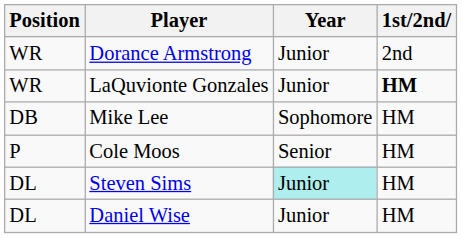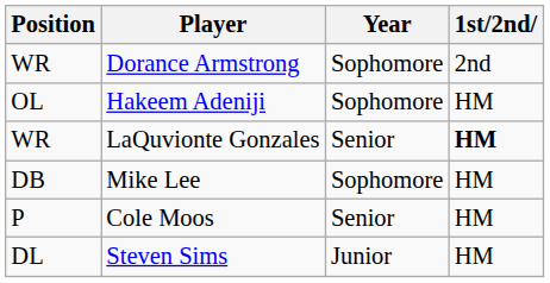 <table class="wikitable">
 <tr>
 <th>Position</th>
 <th>Player</th>
 <th>Year</th>
 <th>1st/2nd/</th>
 </tr>
 <tr>
 <td>WR</td>
 <td><a href='#'>Dorance Armstrong</a></td>
-<td>Junior</td>
+<td>Sophomore</td>
 <td>2nd</td>
+</tr>
+<tr>
+<td>OL</td>
+<td><a href='#'>Hakeem Adeniji</a></td>
+<td>Sophomore</td>
+<td>HM</td>
 </tr>
 <tr>
 <td>WR</td>
 <td>LaQuvionte Gonzales</td>
-<td>Junior</td>
+<td>Senior</td>
 <td><strong>HM</strong></td>
 </tr>
 <tr>
 <td>DB</td>
 <td>Mike Lee</td>
 <td>Sophomore</td>
 <td>HM</td>
 </tr>
 <tr>
 <td>P</td>
 <td>Cole Moos</td>
 <td>Senior</td>
 <td>HM</td>
 </tr>
 <tr>
 <td>DL</td>
 <td><a href='#'>Steven Sims</a></td>
-<td style="background: paleturquoise;">Junior</td>
-<td>HM</td>
-</tr>
-<tr>
-<td>DL</td>
-<td><a href='#'>Daniel Wise</a></td>
 <td>Junior</td>
 <td>HM</td>
 </tr>
 </table>
